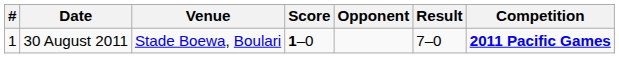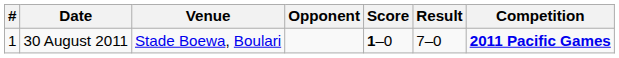 <table class="wikitable" style="text-align:left;">
 <tr>
 <th>#</th>
 <th>Date</th>
 <th>Venue</th>
+<th>Opponent</th>
 <th>Score</th>
-<th>Opponent</th>
 <th>Result</th>
 <th>Competition</th>
 </tr>
 <tr>
 <td>1</td>
 <td>30 August 2011</td>
 <td><a href='#'>Stade Boewa</a>, <a href='#'>Boulari</a></td>
+<td></td>
 <td><strong>1</strong>–0</td>
-<td></td>
 <td>7–0</td>
 <td><strong><a href='#'>2011 Pacific Games</a></strong></td>
 </tr>
 </table>
